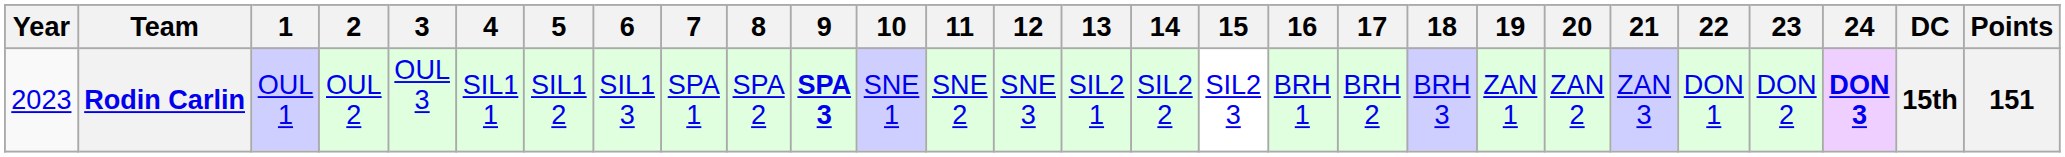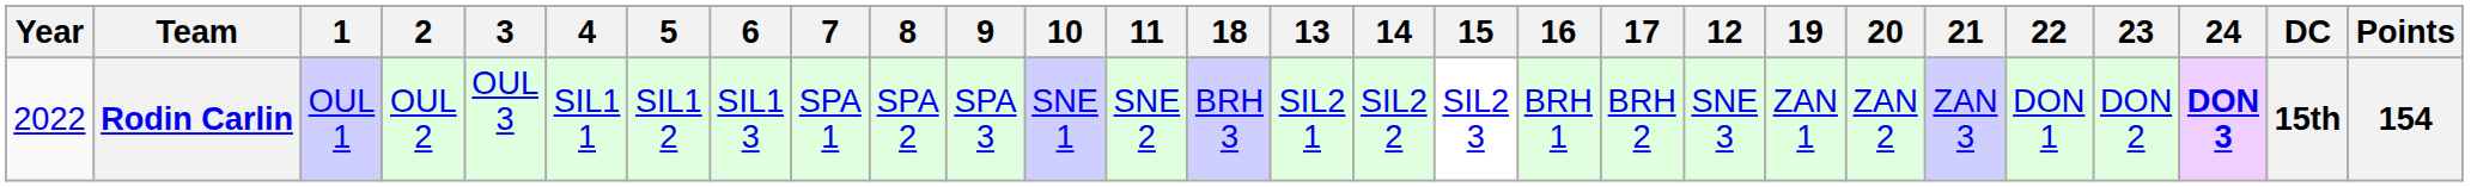 <table class="wikitable" style="text-align:center; font-size:90%">
 <tr>
 <th>Year</th>
 <th>Team</th>
 <th>1</th>
 <th>2</th>
 <th>3</th>
 <th>4</th>
 <th>5</th>
 <th>6</th>
 <th>7</th>
 <th>8</th>
 <th>9</th>
 <th>10</th>
 <th>11</th>
-<th>12</th>
+<th>18</th>
 <th>13</th>
 <th>14</th>
 <th>15</th>
 <th>16</th>
 <th>17</th>
-<th>18</th>
+<th>12</th>
 <th>19</th>
 <th>20</th>
 <th>21</th>
 <th>22</th>
 <th>23</th>
 <th>24</th>
 <th>DC</th>
 <th>Points</th>
 </tr>
 <tr>
-<td><a href='#'>2023</a></td>
+<td><a href='#'>2022</a></td>
 <th><a href='#'>Rodin Carlin</a></th>
 <td style="background:#CFCFFF;"><a href='#'>OUL<br>1</a><br></td>
 <td style="background:#DFFFDF;"><a href='#'>OUL<br>2</a><br></td>
 <td style="background:#DFFFDF;"><a href='#'>OUL<br>3</a><br><br></td>
 <td style="background:#DFFFDF;"><a href='#'>SIL1<br>1</a><br></td>
 <td style="background:#DFFFDF;"><a href='#'>SIL1<br>2</a><br></td>
 <td style="background:#DFFFDF;"><a href='#'>SIL1<br>3</a><br></td>
 <td style="background:#DFFFDF;"><a href='#'>SPA<br>1</a><br></td>
 <td style="background:#DFFFDF;"><a href='#'>SPA<br>2</a><br></td>
-<td style="background:#DFFFDF;"><strong><a href='#'>SPA<br>3</a><br></strong></td>
+<td style="background:#DFFFDF;"><a href='#'>SPA<br>3</a><br></td>
 <td style="background:#CFCFFF;"><a href='#'>SNE<br>1</a><br></td>
 <td style="background:#DFFFDF;"><a href='#'>SNE<br>2</a><br></td>
-<td style="background:#DFFFDF;"><a href='#'>SNE<br>3</a><br></td>
+<td style="background:#CFCFFF;"><a href='#'>BRH<br>3</a><br></td>
 <td style="background:#DFFFDF;"><a href='#'>SIL2<br>1</a><br></td>
 <td style="background:#DFFFDF;"><a href='#'>SIL2<br>2</a><br></td>
 <td style="background:#FFFFFF;"><a href='#'>SIL2<br>3</a><br></td>
 <td style="background:#DFFFDF;"><a href='#'>BRH<br>1</a><br></td>
 <td style="background:#DFFFDF;"><a href='#'>BRH<br>2</a><br></td>
-<td style="background:#CFCFFF;"><a href='#'>BRH<br>3</a><br></td>
+<td style="background:#DFFFDF;"><a href='#'>SNE<br>3</a><br></td>
 <td style="background:#DFFFDF;"><a href='#'>ZAN<br>1</a><br></td>
 <td style="background:#DFFFDF;"><a href='#'>ZAN<br>2</a><br></td>
 <td style="background:#CFCFFF;"><a href='#'>ZAN<br>3</a><br></td>
 <td style="background:#DFFFDF;"><a href='#'>DON<br>1</a><br></td>
 <td style="background:#DFFFDF;"><a href='#'>DON<br>2</a><br></td>
 <td style="background:#EFCFFF;"><strong><a href='#'>DON<br>3</a><br></strong></td>
 <th>15th</th>
-<th>151</th>
+<th>154</th>
 </tr>
 </table>
